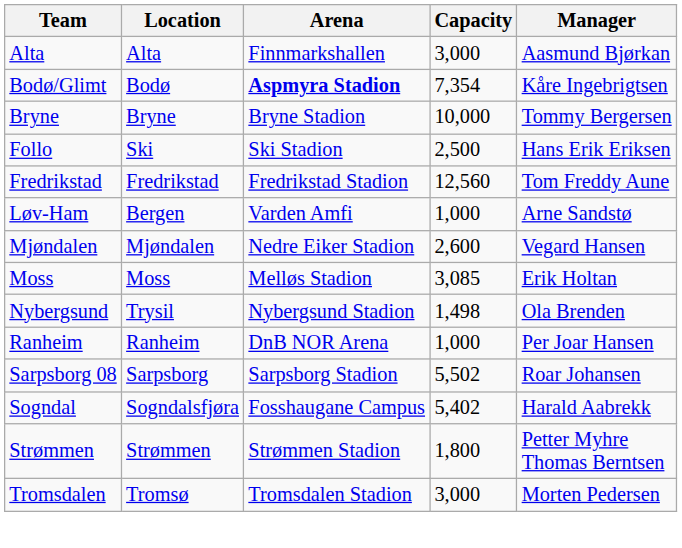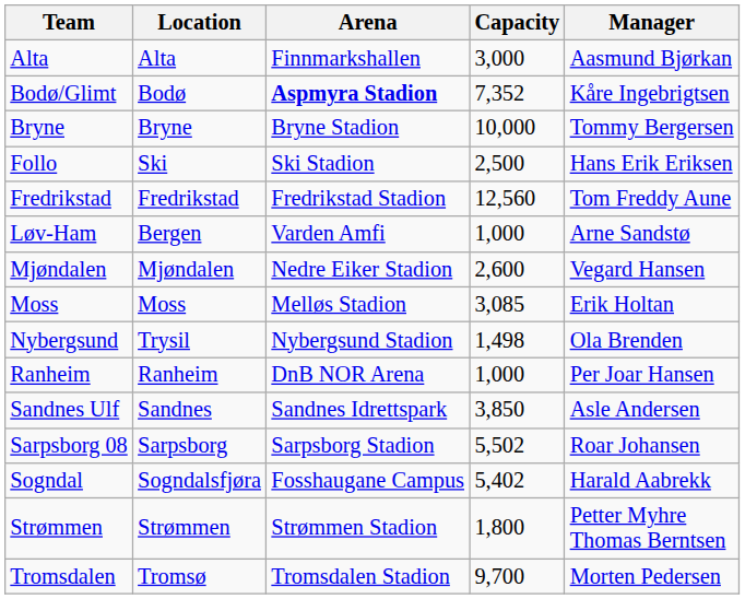 <table class="wikitable sortable" border="1">
 <tr>
 <th>Team</th>
 <th>Location</th>
 <th>Arena</th>
 <th>Capacity</th>
 <th>Manager</th>
 </tr>
 <tr>
 <td><a href='#'>Alta</a></td>
 <td><a href='#'>Alta</a></td>
 <td><a href='#'>Finnmarkshallen</a></td>
 <td>3,000</td>
 <td> <a href='#'>Aasmund Bjørkan</a></td>
 </tr>
 <tr>
 <td><a href='#'>Bodø/Glimt</a></td>
 <td><a href='#'>Bodø</a></td>
 <td><strong><a href='#'>Aspmyra Stadion</a></strong></td>
-<td>7,354</td>
+<td>7,352</td>
 <td> <a href='#'>Kåre Ingebrigtsen</a></td>
 </tr>
 <tr>
 <td><a href='#'>Bryne</a></td>
 <td><a href='#'>Bryne</a></td>
 <td><a href='#'>Bryne Stadion</a></td>
 <td>10,000</td>
 <td> <a href='#'>Tommy Bergersen</a></td>
 </tr>
 <tr>
 <td><a href='#'>Follo</a></td>
 <td><a href='#'>Ski</a></td>
 <td><a href='#'>Ski Stadion</a></td>
 <td>2,500</td>
 <td> <a href='#'>Hans Erik Eriksen</a></td>
 </tr>
 <tr>
 <td><a href='#'>Fredrikstad</a></td>
 <td><a href='#'>Fredrikstad</a></td>
 <td><a href='#'>Fredrikstad Stadion</a></td>
 <td>12,560</td>
 <td> <a href='#'>Tom Freddy Aune</a></td>
 </tr>
 <tr>
 <td><a href='#'>Løv-Ham</a></td>
 <td><a href='#'>Bergen</a></td>
 <td><a href='#'>Varden Amfi</a></td>
 <td>1,000</td>
 <td> <a href='#'>Arne Sandstø</a></td>
 </tr>
 <tr>
 <td><a href='#'>Mjøndalen</a></td>
 <td><a href='#'>Mjøndalen</a></td>
 <td><a href='#'>Nedre Eiker Stadion</a></td>
 <td>2,600</td>
 <td> <a href='#'>Vegard Hansen</a></td>
 </tr>
 <tr>
 <td><a href='#'>Moss</a></td>
 <td><a href='#'>Moss</a></td>
 <td><a href='#'>Melløs Stadion</a></td>
 <td>3,085</td>
 <td> <a href='#'>Erik Holtan</a></td>
 </tr>
 <tr>
 <td><a href='#'>Nybergsund</a></td>
 <td><a href='#'>Trysil</a></td>
 <td><a href='#'>Nybergsund Stadion</a></td>
 <td>1,498</td>
 <td> <a href='#'>Ola Brenden</a></td>
 </tr>
 <tr>
 <td><a href='#'>Ranheim</a></td>
 <td><a href='#'>Ranheim</a></td>
 <td><a href='#'>DnB NOR Arena</a></td>
 <td>1,000</td>
 <td> <a href='#'>Per Joar Hansen</a></td>
 </tr>
 <tr>
+<td><a href='#'>Sandnes Ulf</a></td>
+<td><a href='#'>Sandnes</a></td>
+<td><a href='#'>Sandnes Idrettspark</a></td>
+<td>3,850</td>
+<td> <a href='#'>Asle Andersen</a></td>
+</tr>
+<tr>
 <td><a href='#'>Sarpsborg 08</a></td>
 <td><a href='#'>Sarpsborg</a></td>
 <td><a href='#'>Sarpsborg Stadion</a></td>
 <td>5,502</td>
 <td> <a href='#'>Roar Johansen</a></td>
 </tr>
 <tr>
 <td><a href='#'>Sogndal</a></td>
 <td><a href='#'>Sogndalsfjøra</a></td>
 <td><a href='#'>Fosshaugane Campus</a></td>
 <td>5,402</td>
 <td> <a href='#'>Harald Aabrekk</a></td>
 </tr>
 <tr>
 <td><a href='#'>Strømmen</a></td>
 <td><a href='#'>Strømmen</a></td>
 <td><a href='#'>Strømmen Stadion</a></td>
 <td>1,800</td>
 <td> <a href='#'>Petter Myhre</a><br> <a href='#'>Thomas Berntsen</a></td>
 </tr>
 <tr>
 <td><a href='#'>Tromsdalen</a></td>
 <td><a href='#'>Tromsø</a></td>
 <td><a href='#'>Tromsdalen Stadion</a></td>
-<td>3,000</td>
+<td>9,700</td>
 <td> <a href='#'>Morten Pedersen</a></td>
 </tr>
 </table>
